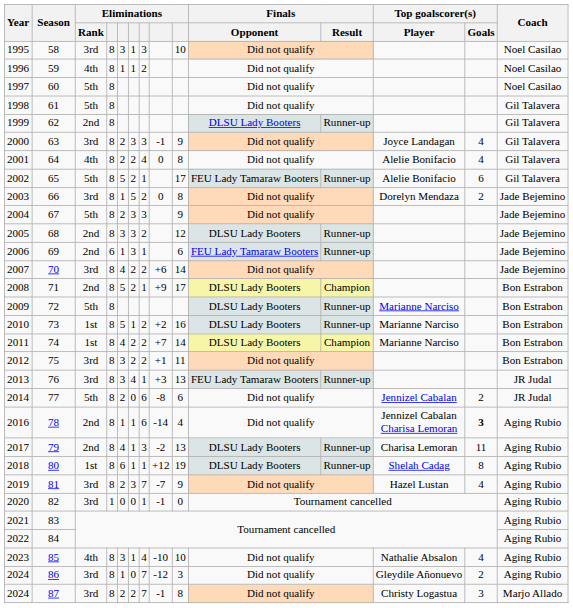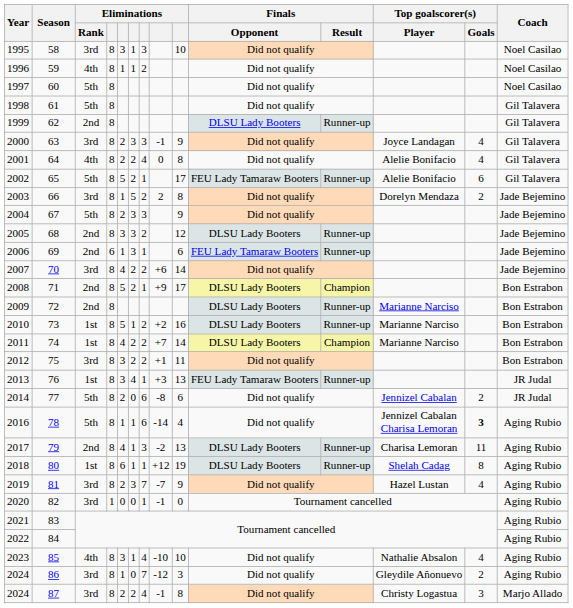 <table class=wikitable style="text-align:center; font-size:90%;">
 <tr>
 <th rowspan=2>Year</th>
 <th width=50px rowspan=2>Season</th>
 <th colspan=7>Eliminations</th>
 <th colspan=2>Finals</th>
 <th colspan=2>Top goalscorer(s)</th>
 <th rowspan=2>Coach</th>
 </tr>
 <tr>
 <th>Rank</th>
 <th></th>
 <th></th>
 <th></th>
 <th></th>
 <th></th>
 <th></th>
 <th>Opponent</th>
 <th>Result</th>
 <th>Player</th>
 <th>Goals</th>
 </tr>
 <tr>
 <td>1995</td>
 <td>58</td>
 <td>3rd</td>
 <td>8</td>
 <td>3</td>
 <td>1</td>
 <td>3</td>
 <td></td>
 <td>10</td>
 <td colspan=2 bgcolor=#FFDAB9>Did not qualify</td>
 <td></td>
 <td></td>
 <td>Noel Casilao</td>
 </tr>
 <tr>
 <td>1996</td>
 <td>59</td>
 <td>4th</td>
 <td>8</td>
 <td>1</td>
 <td>1</td>
 <td>2</td>
 <td></td>
 <td></td>
 <td colspan=2>Did not qualify</td>
 <td></td>
 <td></td>
 <td>Noel Casilao</td>
 </tr>
 <tr>
 <td>1997</td>
 <td>60</td>
 <td>5th</td>
 <td>8</td>
 <td></td>
 <td></td>
 <td></td>
 <td></td>
 <td></td>
 <td colspan=2>Did not qualify</td>
 <td></td>
 <td></td>
 <td>Noel Casilao</td>
 </tr>
 <tr>
 <td>1998</td>
 <td>61</td>
 <td>5th</td>
 <td>8</td>
 <td></td>
 <td></td>
 <td></td>
 <td></td>
 <td></td>
 <td colspan=2>Did not qualify</td>
 <td></td>
 <td></td>
 <td>Gil Talavera</td>
 </tr>
 <tr>
 <td>1999</td>
 <td>62</td>
 <td>2nd</td>
 <td>8</td>
 <td></td>
 <td></td>
 <td></td>
 <td></td>
 <td></td>
 <td bgcolor=#DCE5E5><a href='#'>DLSU Lady Booters</a></td>
 <td bgcolor=#DCE5E5>Runner-up</td>
 <td></td>
 <td></td>
 <td>Gil Talavera</td>
 </tr>
 <tr>
 <td>2000</td>
 <td>63</td>
 <td>3rd</td>
 <td>8</td>
 <td>2</td>
 <td>3</td>
 <td>3</td>
 <td>-1</td>
 <td>9</td>
 <td colspan=2 bgcolor=#FFDAB9>Did not qualify</td>
 <td>Joyce Landagan</td>
 <td>4</td>
 <td>Gil Talavera</td>
 </tr>
 <tr>
 <td>2001</td>
 <td>64</td>
 <td>4th</td>
 <td>8</td>
 <td>2</td>
 <td>2</td>
 <td>4</td>
 <td>0</td>
 <td>8</td>
 <td colspan=2>Did not qualify</td>
 <td>Alelie Bonifacio</td>
 <td>4</td>
 <td>Gil Talavera</td>
 </tr>
 <tr>
 <td>2002</td>
 <td>65</td>
 <td>5th</td>
 <td>8</td>
 <td>5</td>
 <td>2</td>
 <td>1</td>
 <td></td>
 <td>17</td>
 <td bgcolor=#DCE5E5>FEU Lady Tamaraw Booters</td>
 <td bgcolor=#DCE5E5>Runner-up</td>
 <td>Alelie Bonifacio</td>
 <td>6</td>
 <td>Gil Talavera</td>
 </tr>
 <tr>
 <td>2003</td>
 <td>66</td>
 <td>3rd</td>
 <td>8</td>
 <td>1</td>
 <td>5</td>
 <td>2</td>
-<td>0</td>
+<td>2</td>
 <td>8</td>
 <td colspan=2 bgcolor=#FFDAB9>Did not qualify</td>
 <td>Dorelyn Mendaza</td>
 <td>2</td>
 <td>Jade Bejemino</td>
 </tr>
 <tr>
 <td>2004</td>
 <td>67</td>
 <td>5th</td>
 <td>8</td>
 <td>2</td>
 <td>3</td>
 <td>3</td>
 <td></td>
 <td>9</td>
 <td colspan=2 bgcolor=#FFDAB9>Did not qualify</td>
 <td></td>
 <td></td>
 <td>Jade Bejemino</td>
 </tr>
 <tr>
 <td>2005</td>
 <td>68</td>
 <td>2nd</td>
 <td>8</td>
 <td>3</td>
 <td>3</td>
 <td>2</td>
 <td></td>
 <td>12</td>
 <td bgcolor=#DCE5E5>DLSU Lady Booters</td>
 <td bgcolor=#DCE5E5>Runner-up</td>
 <td></td>
 <td></td>
 <td>Jade Bejemino</td>
 </tr>
 <tr>
 <td>2006</td>
 <td>69</td>
 <td>2nd</td>
 <td>6</td>
 <td>1</td>
 <td>3</td>
 <td>1</td>
 <td></td>
 <td>6</td>
 <td bgcolor=#DCE5E5><a href='#'>FEU Lady Tamaraw Booters</a></td>
 <td bgcolor=#DCE5E5>Runner-up</td>
 <td></td>
 <td></td>
 <td>Jade Bejemino</td>
 </tr>
 <tr>
 <td>2007</td>
 <td><a href='#'>70</a></td>
 <td>3rd</td>
 <td>8</td>
 <td>4</td>
 <td>2</td>
 <td>2</td>
 <td>+6</td>
 <td>14</td>
 <td colspan=2 bgcolor=#FFDAB9>Did not qualify</td>
 <td></td>
 <td></td>
 <td>Jade Bejemino</td>
 </tr>
 <tr>
 <td>2008</td>
 <td>71</td>
 <td>2nd</td>
 <td>8</td>
 <td>5</td>
 <td>2</td>
 <td>1</td>
 <td>+9</td>
 <td>17</td>
 <td bgcolor=#F7F6A8>DLSU Lady Booters</td>
 <td bgcolor=#F7F6A8>Champion</td>
 <td></td>
 <td></td>
 <td>Bon Estrabon</td>
 </tr>
 <tr>
 <td>2009</td>
 <td>72</td>
-<td>5th</td>
+<td>2nd</td>
 <td>8</td>
 <td></td>
 <td></td>
 <td></td>
 <td></td>
 <td></td>
 <td bgcolor=#DCE5E5>DLSU Lady Booters</td>
 <td bgcolor=#DCE5E5>Runner-up</td>
 <td><a href='#'>Marianne Narciso</a></td>
 <td></td>
 <td>Bon Estrabon</td>
 </tr>
 <tr>
 <td>2010</td>
 <td>73</td>
 <td>1st</td>
 <td>8</td>
 <td>5</td>
 <td>1</td>
 <td>2</td>
 <td>+2</td>
 <td>16</td>
 <td bgcolor=#DCE5E5>DLSU Lady Booters</td>
 <td bgcolor=#DCE5E5>Runner-up</td>
 <td>Marianne Narciso</td>
 <td></td>
 <td>Bon Estrabon</td>
 </tr>
 <tr>
 <td>2011</td>
 <td>74</td>
 <td>1st</td>
 <td>8</td>
 <td>4</td>
 <td>2</td>
 <td>2</td>
 <td>+7</td>
 <td>14</td>
 <td bgcolor=#F7F6A8>DLSU Lady Booters</td>
 <td bgcolor=#F7F6A8>Champion</td>
 <td>Marianne Narciso</td>
 <td></td>
 <td>Bon Estrabon</td>
 </tr>
 <tr>
 <td>2012</td>
 <td>75</td>
 <td>3rd</td>
 <td>8</td>
 <td>3</td>
 <td>2</td>
 <td>2</td>
 <td>+1</td>
 <td>11</td>
 <td colspan=2 bgcolor=#FFDAB9>Did not qualify</td>
 <td></td>
 <td></td>
 <td>Bon Estrabon</td>
 </tr>
 <tr>
 <td>2013</td>
 <td>76</td>
-<td>3rd</td>
+<td>1st</td>
 <td>8</td>
 <td>3</td>
 <td>4</td>
 <td>1</td>
 <td>+3</td>
 <td>13</td>
 <td bgcolor=#DCE5E5>FEU Lady Tamaraw Booters</td>
 <td bgcolor=#DCE5E5>Runner-up</td>
 <td></td>
 <td></td>
 <td>JR Judal</td>
 </tr>
 <tr>
 <td>2014</td>
 <td>77</td>
 <td>5th</td>
 <td>8</td>
 <td>2</td>
 <td>0</td>
 <td>6</td>
 <td>-8</td>
 <td>6</td>
 <td colspan=2>Did not qualify</td>
 <td><a href='#'>Jennizel Cabalan</a></td>
 <td>2</td>
 <td>JR Judal</td>
 </tr>
 <tr>
 <td>2016</td>
 <td><a href='#'>78</a></td>
-<td>2nd</td>
+<td>5th</td>
 <td>8</td>
 <td>1</td>
 <td>1</td>
 <td>6</td>
 <td>-14</td>
 <td>4</td>
 <td colspan=2>Did not qualify</td>
 <td>Jennizel Cabalan <br> <a href='#'>Charisa Lemoran</a></td>
 <td><strong>3</strong></td>
 <td>Aging Rubio</td>
 </tr>
 <tr>
 <td>2017</td>
 <td><a href='#'>79</a></td>
 <td>2nd</td>
 <td>8</td>
 <td>4</td>
 <td>1</td>
 <td>3</td>
 <td>-2</td>
 <td>13</td>
 <td bgcolor=#DCE5E5>DLSU Lady Booters</td>
 <td bgcolor=#DCE5E5>Runner-up</td>
 <td>Charisa Lemoran</td>
 <td>11</td>
 <td>Aging Rubio</td>
 </tr>
 <tr>
 <td>2018</td>
 <td><a href='#'>80</a></td>
 <td>1st</td>
 <td>8</td>
 <td>6</td>
 <td>1</td>
 <td>1</td>
 <td>+12</td>
 <td>19</td>
 <td bgcolor=#DCE5E5>DLSU Lady Booters</td>
 <td bgcolor=#DCE5E5>Runner-up</td>
 <td><a href='#'>Shelah Cadag</a></td>
 <td>8</td>
 <td>Aging Rubio</td>
 </tr>
 <tr>
 <td>2019</td>
 <td><a href='#'>81</a></td>
 <td>3rd</td>
 <td>8</td>
 <td>2</td>
 <td>3</td>
 <td>7</td>
 <td>-7</td>
 <td>9</td>
 <td colspan=2 bgcolor=#FFDAB9>Did not qualify</td>
 <td>Hazel Lustan</td>
 <td>4</td>
 <td>Aging Rubio</td>
 </tr>
 <tr>
 <td>2020</td>
 <td>82</td>
 <td>3rd</td>
 <td>1</td>
 <td>0</td>
 <td>0</td>
 <td>1</td>
 <td>-1</td>
 <td>0</td>
 <td colspan=4>Tournament cancelled</td>
 <td>Aging Rubio</td>
 </tr>
 <tr>
 <td>2021</td>
 <td>83</td>
 <td rowspan=2 colspan=11>Tournament cancelled</td>
 <td>Aging Rubio</td>
 </tr>
 <tr>
 <td>2022</td>
 <td>84</td>
 <td>Aging Rubio</td>
 </tr>
 <tr>
 <td>2023</td>
 <td><a href='#'>85</a></td>
 <td>4th</td>
 <td>8</td>
 <td>3</td>
 <td>1</td>
 <td>4</td>
 <td>-10</td>
 <td>10</td>
 <td colspan=2>Did not qualify</td>
 <td>Nathalie Absalon</td>
 <td>4</td>
 <td>Aging Rubio</td>
 </tr>
 <tr>
 <td>2024</td>
 <td><a href='#'>86</a></td>
 <td>3rd</td>
 <td>8</td>
 <td>1</td>
 <td>0</td>
 <td>7</td>
 <td>-12</td>
 <td>3</td>
 <td colspan=2>Did not qualify</td>
 <td>Gleydile Añonuevo</td>
 <td>2</td>
 <td>Aging Rubio</td>
 </tr>
 <tr>
 <td>2024</td>
 <td><a href='#'>87</a></td>
 <td>3rd</td>
 <td>8</td>
 <td>2</td>
 <td>2</td>
-<td>7</td>
+<td>4</td>
 <td>-1</td>
 <td>8</td>
 <td colspan=2 bgcolor=#FFDAB9>Did not qualify</td>
 <td>Christy Logastua</td>
 <td>3</td>
 <td>Marjo Allado</td>
 </tr>
 </table>
